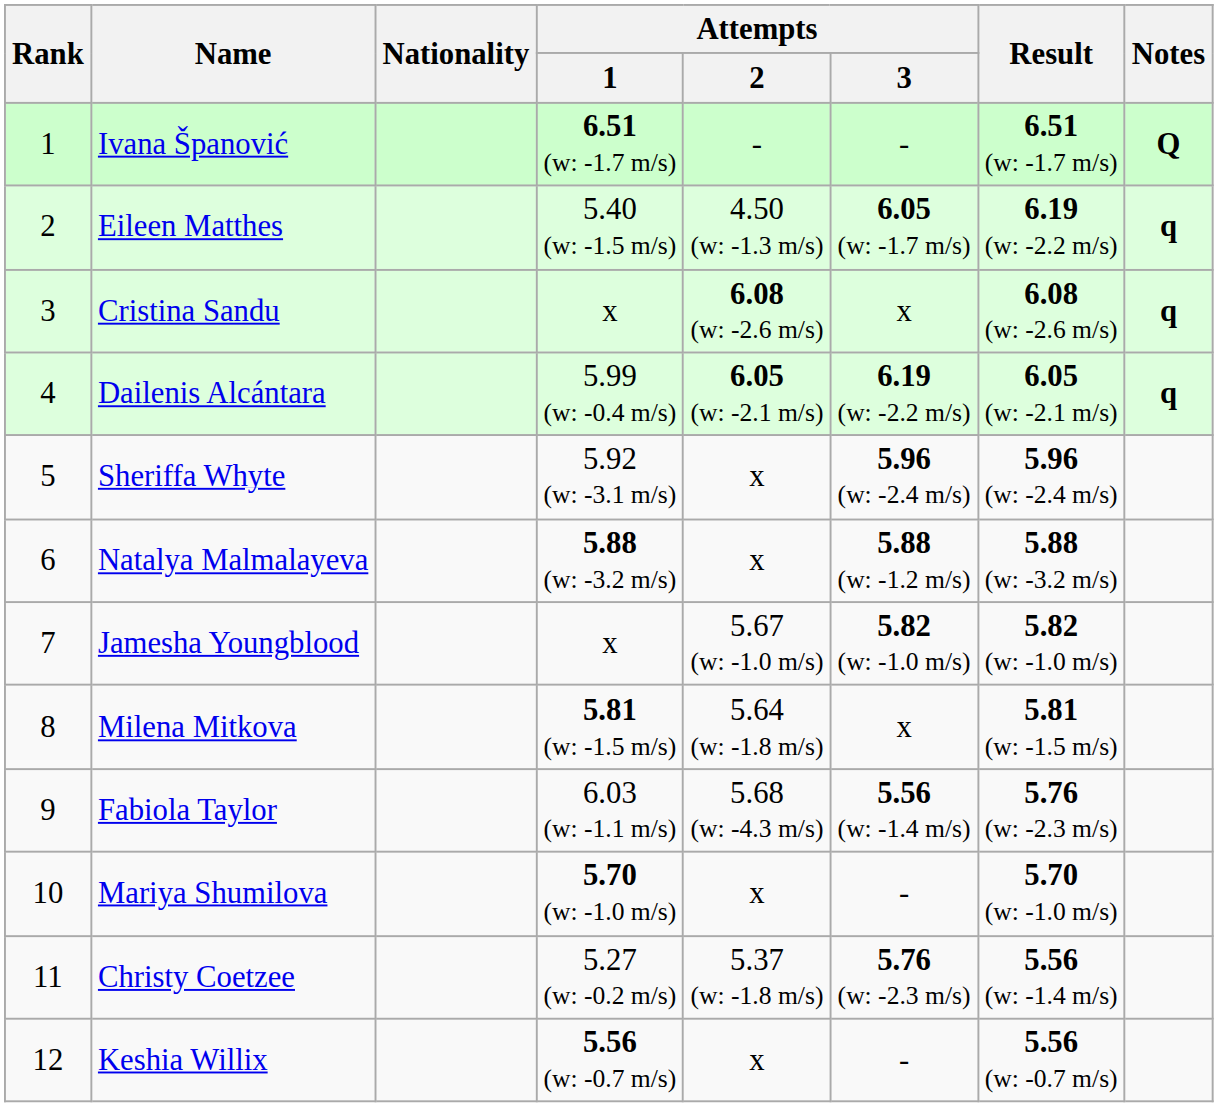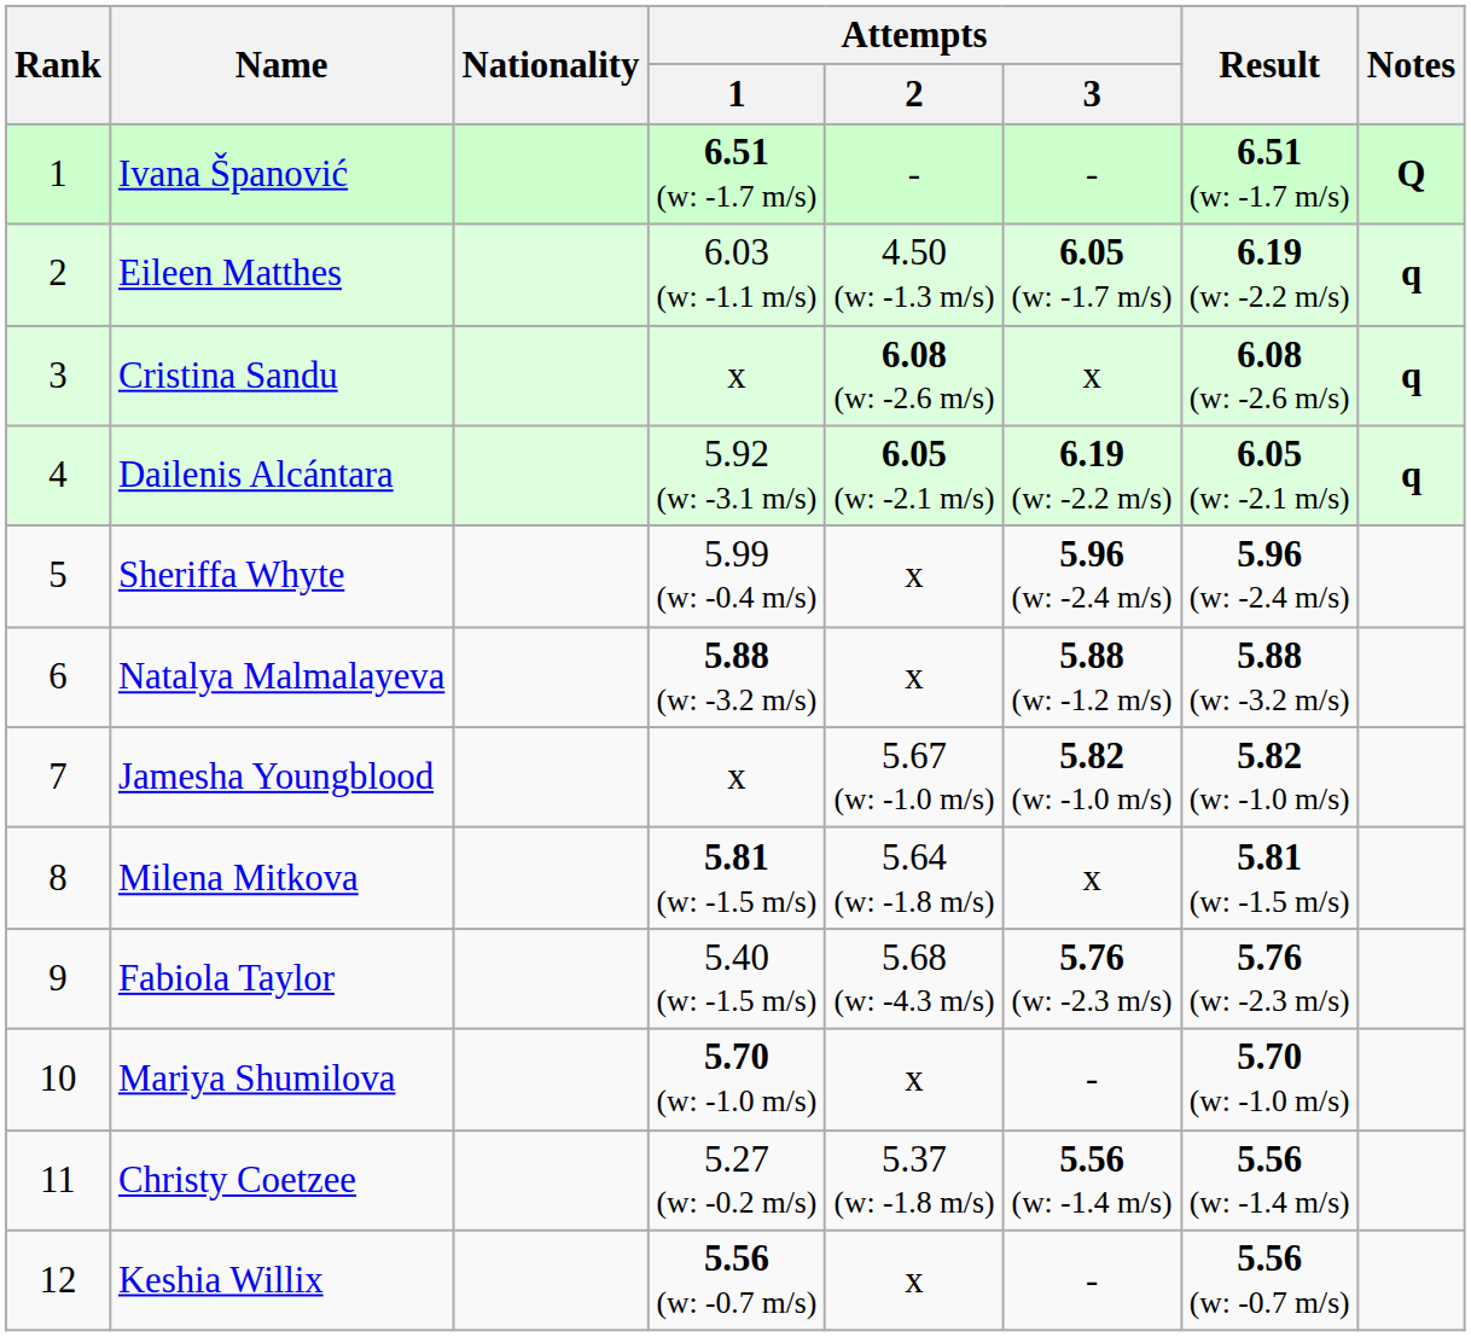 <table class="wikitable sortable" style="text-align:center">
 <tr>
 <th rowspan=2>Rank</th>
 <th rowspan=2>Name</th>
 <th rowspan=2>Nationality</th>
 <th colspan=3>Attempts</th>
 <th rowspan=2>Result</th>
 <th rowspan=2>Notes</th>
 </tr>
 <tr>
 <th>1</th>
 <th>2</th>
 <th>3</th>
 </tr>
 <tr bgcolor=ccffcc>
 <td>1</td>
 <td align=left><a href='#'>Ivana Španović</a></td>
 <td align=left></td>
 <td><strong>6.51</strong><br><small>(w: -1.7 m/s)</small></td>
 <td>-</td>
 <td>-</td>
 <td><strong>6.51</strong> <br><small>(w: -1.7 m/s)</small></td>
 <td><strong>Q</strong></td>
 </tr>
 <tr bgcolor=ddffdd>
 <td>2</td>
 <td align=left><a href='#'>Eileen Matthes</a></td>
 <td align=left></td>
-<td>5.40<br><small>(w: -1.5 m/s)</small></td>
+<td>6.03<br><small>(w: -1.1 m/s)</small></td>
 <td>4.50<br><small>(w: -1.3 m/s)</small></td>
 <td><strong>6.05</strong><br><small>(w: -1.7 m/s)</small></td>
 <td><strong>6.19</strong> <br><small>(w: -2.2 m/s)</small></td>
 <td><strong>q</strong></td>
 </tr>
 <tr bgcolor=ddffdd>
 <td>3</td>
 <td align=left><a href='#'>Cristina Sandu</a></td>
 <td align=left></td>
 <td>x</td>
 <td><strong>6.08</strong><br><small>(w: -2.6 m/s)</small></td>
 <td>x</td>
 <td><strong>6.08</strong> <br><small>(w: -2.6 m/s)</small></td>
 <td><strong>q</strong></td>
 </tr>
 <tr bgcolor=ddffdd>
 <td>4</td>
 <td align=left><a href='#'>Dailenis Alcántara</a></td>
 <td align=left></td>
-<td>5.99<br><small>(w: -0.4 m/s)</small></td>
+<td>5.92<br><small>(w: -3.1 m/s)</small></td>
 <td><strong>6.05</strong><br><small>(w: -2.1 m/s)</small></td>
 <td><strong>6.19</strong><br><small>(w: -2.2 m/s)</small></td>
 <td><strong>6.05</strong> <br><small>(w: -2.1 m/s)</small></td>
 <td><strong>q</strong></td>
 </tr>
 <tr>
 <td>5</td>
 <td align=left><a href='#'>Sheriffa Whyte</a></td>
 <td align=left></td>
-<td>5.92<br><small>(w: -3.1 m/s)</small></td>
+<td>5.99<br><small>(w: -0.4 m/s)</small></td>
 <td>x</td>
 <td><strong>5.96</strong><br><small>(w: -2.4 m/s)</small></td>
 <td><strong>5.96</strong> <br><small>(w: -2.4 m/s)</small></td>
 <td></td>
 </tr>
 <tr>
 <td>6</td>
 <td align=left><a href='#'>Natalya Malmalayeva</a></td>
 <td align=left></td>
 <td><strong>5.88</strong><br><small>(w: -3.2 m/s)</small></td>
 <td>x</td>
 <td><strong>5.88</strong><br><small>(w: -1.2 m/s)</small></td>
 <td><strong>5.88</strong> <br><small>(w: -3.2 m/s)</small></td>
 <td></td>
 </tr>
 <tr>
 <td>7</td>
 <td align=left><a href='#'>Jamesha Youngblood</a></td>
 <td align=left></td>
 <td>x</td>
 <td>5.67<br><small>(w: -1.0 m/s)</small></td>
 <td><strong>5.82</strong><br><small>(w: -1.0 m/s)</small></td>
 <td><strong>5.82</strong> <br><small>(w: -1.0 m/s)</small></td>
 <td></td>
 </tr>
 <tr>
 <td>8</td>
 <td align=left><a href='#'>Milena Mitkova</a></td>
 <td align=left></td>
 <td><strong>5.81</strong><br><small>(w: -1.5 m/s)</small></td>
 <td>5.64<br><small>(w: -1.8 m/s)</small></td>
 <td>x</td>
 <td><strong>5.81</strong> <br><small>(w: -1.5 m/s)</small></td>
 <td></td>
 </tr>
 <tr>
 <td>9</td>
 <td align=left><a href='#'>Fabiola Taylor</a></td>
 <td align=left></td>
-<td>6.03<br><small>(w: -1.1 m/s)</small></td>
+<td>5.40<br><small>(w: -1.5 m/s)</small></td>
 <td>5.68<br><small>(w: -4.3 m/s)</small></td>
-<td><strong>5.56</strong><br><small>(w: -1.4 m/s)</small></td>
+<td><strong>5.76</strong><br><small>(w: -2.3 m/s)</small></td>
 <td><strong>5.76</strong> <br><small>(w: -2.3 m/s)</small></td>
 <td></td>
 </tr>
 <tr>
 <td>10</td>
 <td align=left><a href='#'>Mariya Shumilova</a></td>
 <td align=left></td>
 <td><strong>5.70</strong><br><small>(w: -1.0 m/s)</small></td>
 <td>x</td>
 <td>-</td>
 <td><strong>5.70</strong> <br><small>(w: -1.0 m/s)</small></td>
 <td></td>
 </tr>
 <tr>
 <td>11</td>
 <td align=left><a href='#'>Christy Coetzee</a></td>
 <td align=left></td>
 <td>5.27<br><small>(w: -0.2 m/s)</small></td>
 <td>5.37<br><small>(w: -1.8 m/s)</small></td>
-<td><strong>5.76</strong><br><small>(w: -2.3 m/s)</small></td>
+<td><strong>5.56</strong><br><small>(w: -1.4 m/s)</small></td>
 <td><strong>5.56</strong> <br><small>(w: -1.4 m/s)</small></td>
 <td></td>
 </tr>
 <tr>
 <td>12</td>
 <td align=left><a href='#'>Keshia Willix</a></td>
 <td align=left></td>
 <td><strong>5.56</strong><br><small>(w: -0.7 m/s)</small></td>
 <td>x</td>
 <td>-</td>
 <td><strong>5.56</strong> <br><small>(w: -0.7 m/s)</small></td>
 <td></td>
 </tr>
 </table>
